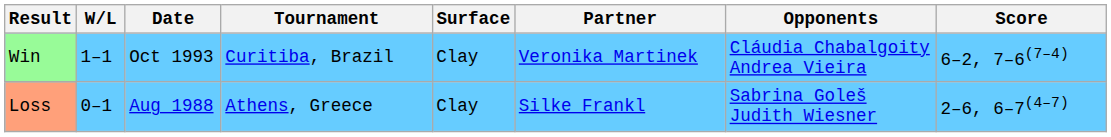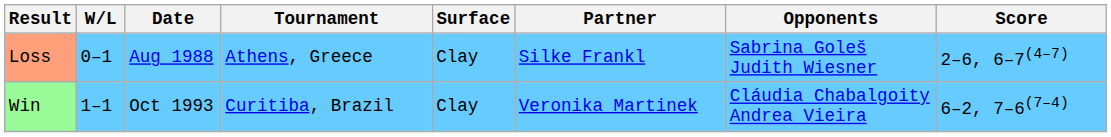 <table class="sortable wikitable">
 <tr>
 <th style="width:40px">Result</th>
 <th style="width:30px" class="unsortable">W/L</th>
 <th style="width:65px">Date</th>
 <th style="width:150px">Tournament</th>
 <th style="width:55px">Surface</th>
 <th style="width:150px">Partner</th>
 <th style="width:150px">Opponents</th>
 <th style="width:120px" class="unsortable">Score</th>
 </tr>
 <tr style="background:#6cf;">
+<td style="background:#ffa07a;">Loss</td>
+<td>0–1</td>
+<td><a href='#'>Aug 1988</a></td>
+<td><a href='#'>Athens</a>, Greece</td>
+<td>Clay</td>
+<td> <a href='#'>Silke Frankl</a></td>
+<td> <a href='#'>Sabrina Goleš</a><br> <a href='#'>Judith Wiesner</a></td>
+<td>2–6, 6–7<sup>(4–7)</sup></td>
+</tr>
+<tr style="background:#6cf;">
 <td style="background:#98fb98;">Win</td>
 <td>1–1</td>
 <td>Oct 1993</td>
 <td><a href='#'>Curitiba</a>, Brazil</td>
 <td>Clay</td>
 <td> <a href='#'>Veronika Martinek</a></td>
 <td> <a href='#'>Cláudia Chabalgoity</a><br> <a href='#'>Andrea Vieira</a></td>
 <td>6–2, 7–6<sup>(7–4)</sup></td>
 </tr>
-<tr style="background:#6cf;">
-<td style="background:#ffa07a;">Loss</td>
-<td>0–1</td>
-<td><a href='#'>Aug 1988</a></td>
-<td><a href='#'>Athens</a>, Greece</td>
-<td>Clay</td>
-<td> <a href='#'>Silke Frankl</a></td>
-<td> <a href='#'>Sabrina Goleš</a><br> <a href='#'>Judith Wiesner</a></td>
-<td>2–6, 6–7<sup>(4–7)</sup></td>
-</tr>
 </table>
